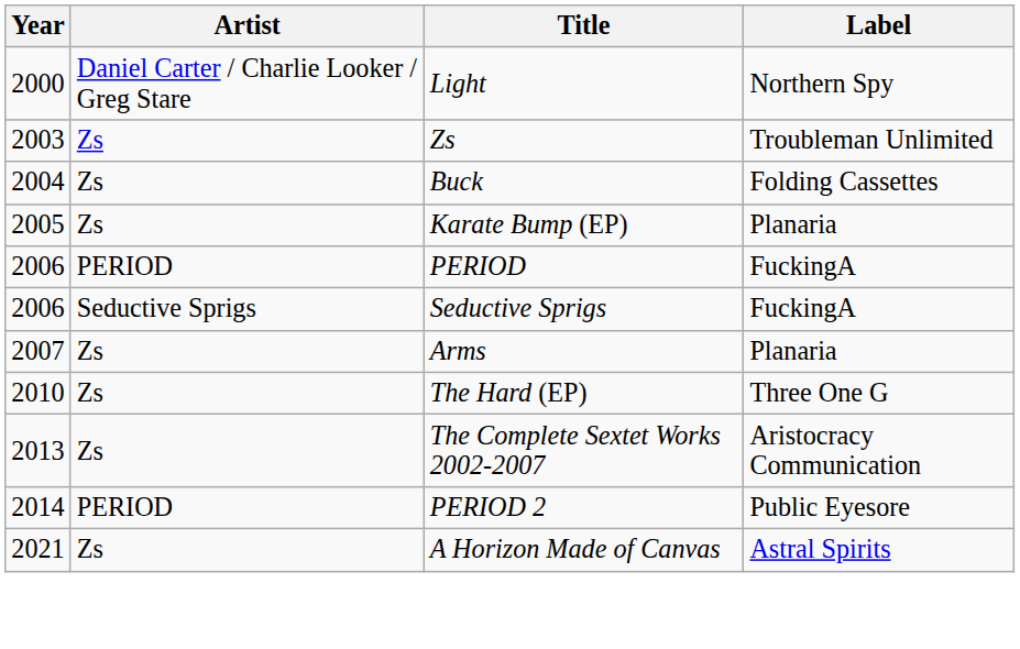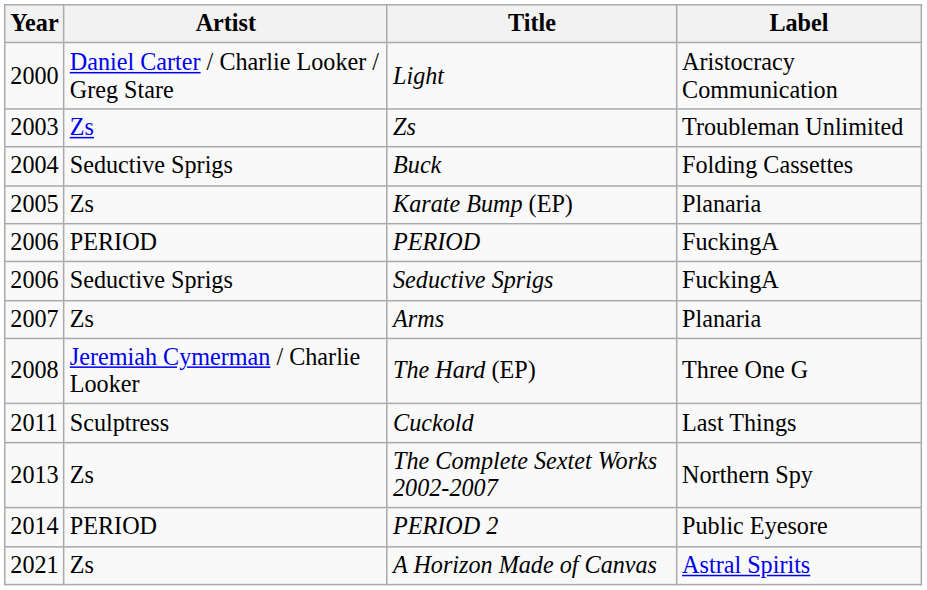 <table class="wikitable sortable">
 <tr>
 <th>Year</th>
 <th>Artist</th>
 <th>Title</th>
 <th>Label</th>
 </tr>
 <tr>
 <td>2000</td>
 <td><a href='#'>Daniel Carter</a> / Charlie Looker / Greg Stare</td>
 <td><em>Light</em></td>
-<td>Northern Spy</td>
+<td>Aristocracy Communication</td>
 </tr>
 <tr>
 <td>2003</td>
 <td><a href='#'>Zs</a></td>
 <td><em>Zs</em></td>
 <td>Troubleman Unlimited</td>
 </tr>
 <tr>
 <td>2004</td>
-<td>Zs</td>
+<td>Seductive Sprigs</td>
 <td><em>Buck</em></td>
 <td>Folding Cassettes</td>
 </tr>
 <tr>
 <td>2005</td>
 <td>Zs</td>
 <td><em>Karate Bump</em> (EP)</td>
 <td>Planaria</td>
 </tr>
 <tr>
 <td>2006</td>
 <td>PERIOD</td>
 <td><em>PERIOD</em></td>
 <td>FuckingA</td>
 </tr>
 <tr>
 <td>2006</td>
 <td>Seductive Sprigs</td>
 <td><em>Seductive Sprigs</em></td>
 <td>FuckingA</td>
 </tr>
 <tr>
 <td>2007</td>
 <td>Zs</td>
 <td><em>Arms</em></td>
 <td>Planaria</td>
 </tr>
 <tr>
-<td>2010</td>
-<td>Zs</td>
+<td>2008</td>
+<td><a href='#'>Jeremiah Cymerman</a> / Charlie Looker</td>
 <td><em>The Hard</em> (EP)</td>
 <td>Three One G</td>
+</tr>
+<tr>
+<td>2011</td>
+<td>Sculptress</td>
+<td><em>Cuckold</em></td>
+<td>Last Things</td>
 </tr>
 <tr>
 <td>2013</td>
 <td>Zs</td>
 <td><em>The Complete Sextet Works 2002-2007</em></td>
-<td>Aristocracy Communication</td>
+<td>Northern Spy</td>
 </tr>
 <tr>
 <td>2014</td>
 <td>PERIOD</td>
 <td><em>PERIOD 2</em></td>
 <td>Public Eyesore</td>
 </tr>
 <tr>
 <td>2021</td>
 <td>Zs</td>
 <td><em>A Horizon Made of Canvas</em></td>
 <td><a href='#'>Astral Spirits</a></td>
 </tr>
 </table>
